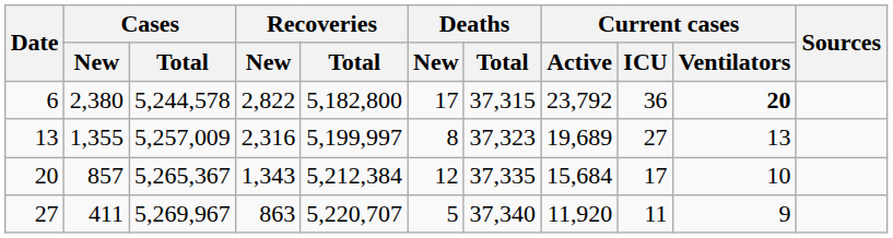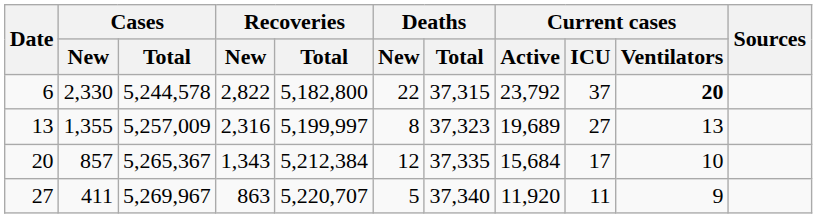 <table class="wikitable sortable mw-collapsible mw-collapsed sticky-header-multi sort-under" style="text-align:right;">
 <tr>
 <th rowspan=2>Date</th>
 <th colspan=2>Cases</th>
 <th colspan=2>Recoveries</th>
 <th colspan=2>Deaths</th>
 <th colspan=3>Current cases</th>
 <th rowspan=2 class="unsortable">Sources</th>
 </tr>
 <tr>
 <th>New</th>
 <th>Total</th>
 <th>New</th>
 <th>Total</th>
 <th>New</th>
 <th>Total</th>
 <th>Active</th>
 <th>ICU</th>
 <th>Ventilators</th>
 </tr>
 <tr>
 <td>6</td>
-<td>2,380</td>
+<td>2,330</td>
 <td>5,244,578</td>
 <td>2,822</td>
 <td>5,182,800</td>
-<td>17</td>
+<td>22</td>
 <td>37,315</td>
 <td>23,792</td>
-<td>36</td>
+<td>37</td>
 <td><strong>20</strong></td>
 <td></td>
 </tr>
 <tr>
 <td>13</td>
 <td>1,355</td>
 <td>5,257,009</td>
 <td>2,316</td>
 <td>5,199,997</td>
 <td>8</td>
 <td>37,323</td>
 <td>19,689</td>
 <td>27</td>
 <td>13</td>
 <td></td>
 </tr>
 <tr>
 <td>20</td>
 <td>857</td>
 <td>5,265,367</td>
 <td>1,343</td>
 <td>5,212,384</td>
 <td>12</td>
 <td>37,335</td>
 <td>15,684</td>
 <td>17</td>
 <td>10</td>
 <td></td>
 </tr>
 <tr>
 <td>27</td>
 <td>411</td>
 <td>5,269,967</td>
 <td>863</td>
 <td>5,220,707</td>
 <td>5</td>
 <td>37,340</td>
 <td>11,920</td>
 <td>11</td>
 <td>9</td>
 <td></td>
 </tr>
 </table>
